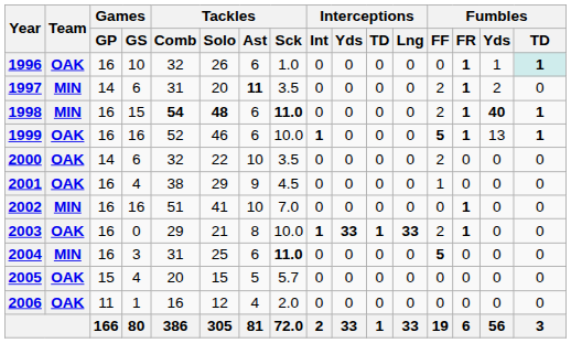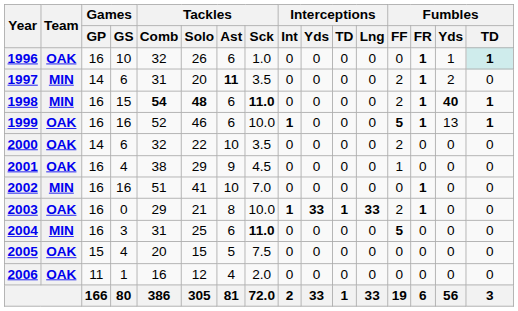 <table class="wikitable" style="text-align:center">
 <tr>
 <th rowspan="2">Year</th>
 <th rowspan="2">Team</th>
 <th colspan="2">Games</th>
 <th colspan="4">Tackles</th>
 <th colspan="4">Interceptions</th>
 <th colspan="4">Fumbles</th>
 </tr>
 <tr>
 <th>GP</th>
 <th>GS</th>
 <th>Comb</th>
 <th>Solo</th>
 <th>Ast</th>
 <th>Sck</th>
 <th>Int</th>
 <th>Yds</th>
 <th>TD</th>
 <th>Lng</th>
 <th>FF</th>
 <th>FR</th>
 <th>Yds</th>
 <th>TD</th>
 </tr>
 <tr>
 <th><a href='#'>1996</a></th>
 <th><a href='#'>OAK</a></th>
 <td>16</td>
 <td>10</td>
 <td>32</td>
 <td>26</td>
 <td>6</td>
 <td>1.0</td>
 <td>0</td>
 <td>0</td>
 <td>0</td>
 <td>0</td>
 <td>0</td>
 <td><strong>1</strong></td>
 <td>1</td>
 <td style="background:#cfecec; width:3em;"><strong>1</strong></td>
 </tr>
 <tr>
 <th><a href='#'>1997</a></th>
 <th><a href='#'>MIN</a></th>
 <td>14</td>
 <td>6</td>
 <td>31</td>
 <td>20</td>
 <td><strong>11</strong></td>
 <td>3.5</td>
 <td>0</td>
 <td>0</td>
 <td>0</td>
 <td>0</td>
 <td>2</td>
 <td><strong>1</strong></td>
 <td>2</td>
 <td>0</td>
 </tr>
 <tr>
 <th><a href='#'>1998</a></th>
 <th><a href='#'>MIN</a></th>
 <td>16</td>
 <td>15</td>
 <td><strong>54</strong></td>
 <td><strong>48</strong></td>
 <td>6</td>
 <td><strong>11.0</strong></td>
 <td>0</td>
 <td>0</td>
 <td>0</td>
 <td>0</td>
 <td>2</td>
 <td><strong>1</strong></td>
 <td><strong>40</strong></td>
 <td><strong>1</strong></td>
 </tr>
 <tr>
 <th><a href='#'>1999</a></th>
 <th><a href='#'>OAK</a></th>
 <td>16</td>
 <td>16</td>
 <td>52</td>
 <td>46</td>
 <td>6</td>
 <td>10.0</td>
 <td><strong>1</strong></td>
 <td>0</td>
 <td>0</td>
 <td>0</td>
 <td><strong>5</strong></td>
 <td><strong>1</strong></td>
 <td>13</td>
 <td><strong>1</strong></td>
 </tr>
 <tr>
 <th><a href='#'>2000</a></th>
 <th><a href='#'>OAK</a></th>
 <td>14</td>
 <td>6</td>
 <td>32</td>
 <td>22</td>
 <td>10</td>
 <td>3.5</td>
 <td>0</td>
 <td>0</td>
 <td>0</td>
 <td>0</td>
 <td>2</td>
 <td>0</td>
 <td>0</td>
 <td>0</td>
 </tr>
 <tr>
 <th><a href='#'>2001</a></th>
 <th><a href='#'>OAK</a></th>
 <td>16</td>
 <td>4</td>
 <td>38</td>
 <td>29</td>
 <td>9</td>
 <td>4.5</td>
 <td>0</td>
 <td>0</td>
 <td>0</td>
 <td>0</td>
 <td>1</td>
 <td>0</td>
 <td>0</td>
 <td>0</td>
 </tr>
 <tr>
 <th><a href='#'>2002</a></th>
 <th><a href='#'>MIN</a></th>
 <td>16</td>
 <td>16</td>
 <td>51</td>
 <td>41</td>
 <td>10</td>
 <td>7.0</td>
 <td>0</td>
 <td>0</td>
 <td>0</td>
 <td>0</td>
 <td>0</td>
 <td><strong>1</strong></td>
 <td>0</td>
 <td>0</td>
 </tr>
 <tr>
 <th><a href='#'>2003</a></th>
 <th><a href='#'>OAK</a></th>
 <td>16</td>
 <td>0</td>
 <td>29</td>
 <td>21</td>
 <td>8</td>
 <td>10.0</td>
 <td><strong>1</strong></td>
 <td><strong>33</strong></td>
 <td><strong>1</strong></td>
 <td><strong>33</strong></td>
 <td>2</td>
 <td><strong>1</strong></td>
 <td>0</td>
 <td>0</td>
 </tr>
 <tr>
 <th><a href='#'>2004</a></th>
 <th><a href='#'>MIN</a></th>
 <td>16</td>
 <td>3</td>
 <td>31</td>
 <td>25</td>
 <td>6</td>
 <td><strong>11.0</strong></td>
 <td>0</td>
 <td>0</td>
 <td>0</td>
 <td>0</td>
 <td><strong>5</strong></td>
 <td>0</td>
 <td>0</td>
 <td>0</td>
 </tr>
 <tr>
 <th><a href='#'>2005</a></th>
 <th><a href='#'>OAK</a></th>
 <td>15</td>
 <td>4</td>
 <td>20</td>
 <td>15</td>
 <td>5</td>
-<td>5.7</td>
+<td>7.5</td>
 <td>0</td>
 <td>0</td>
 <td>0</td>
 <td>0</td>
 <td>0</td>
 <td>0</td>
 <td>0</td>
 <td>0</td>
 </tr>
 <tr>
 <th><a href='#'>2006</a></th>
 <th><a href='#'>OAK</a></th>
 <td>11</td>
 <td>1</td>
 <td>16</td>
 <td>12</td>
 <td>4</td>
 <td>2.0</td>
 <td>0</td>
 <td>0</td>
 <td>0</td>
 <td>0</td>
 <td>0</td>
 <td>0</td>
 <td>0</td>
 <td>0</td>
 </tr>
 <tr>
 <th colspan="2"></th>
 <th>166</th>
 <th>80</th>
 <th>386</th>
 <th>305</th>
 <th>81</th>
 <th>72.0</th>
 <th>2</th>
 <th>33</th>
 <th>1</th>
 <th>33</th>
 <th>19</th>
 <th>6</th>
 <th>56</th>
 <th>3</th>
 </tr>
 </table>
